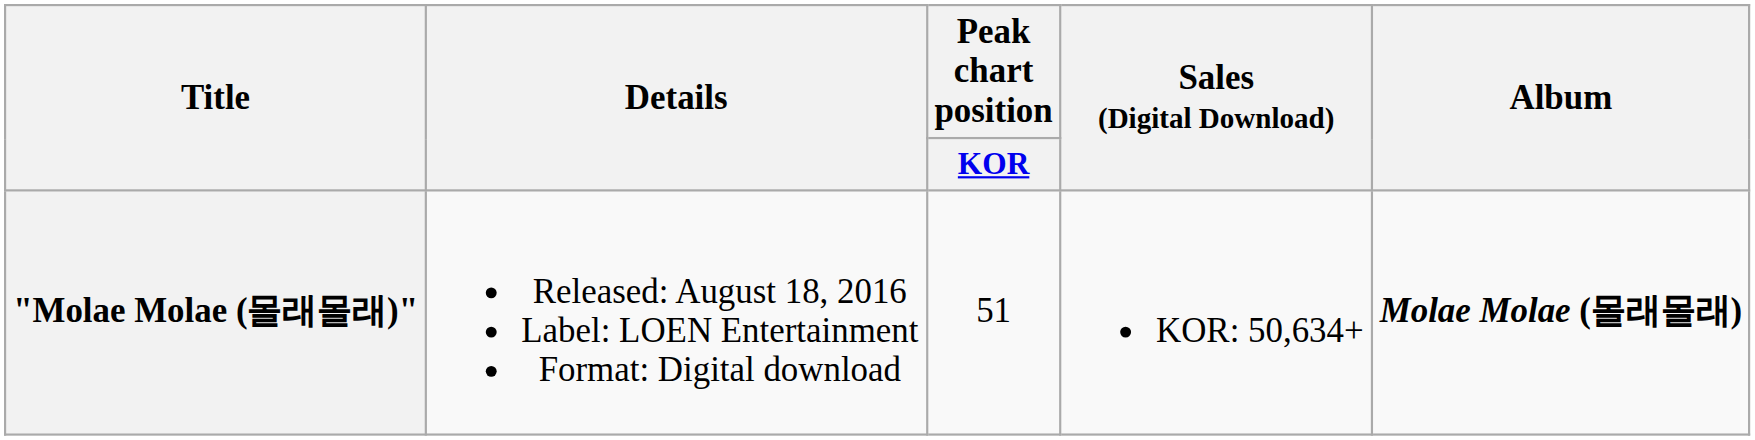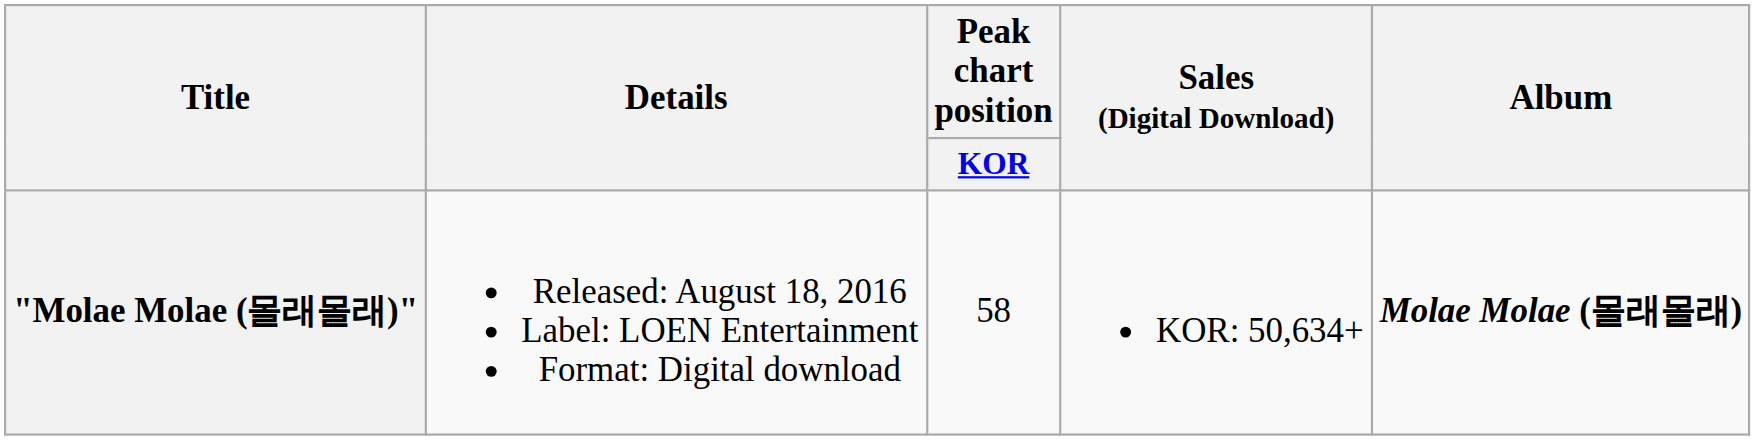 <table class="wikitable plainrowheaders" style="text-align:center;" border="1">
 <tr>
 <th scope="col" rowspan="2">Title</th>
 <th scope="col" rowspan="2">Details</th>
 <th scope="col">Peak chart position</th>
 <th scope="col" rowspan="2">Sales<br><small>(Digital Download)</small></th>
 <th scope="col" rowspan="2">Album</th>
 </tr>
 <tr>
 <th scope="col" style="width:3em;font-size:90%;"><a href='#'>KOR</a><br></th>
 </tr>
 <tr>
 <th scope="row" align="center">"Molae Molae (몰래몰래)"</th>
 <td><br><ul><li>Released: August 18, 2016</li><li>Label: LOEN Entertainment</li><li>Format: Digital download</li></ul></td>
-<td>51</td>
+<td>58</td>
 <td><br><ul><li>KOR: 50,634+</li></ul></td>
 <td><strong><em>Molae Molae</em> (몰래몰래)</strong></td>
 </tr>
 </table>
